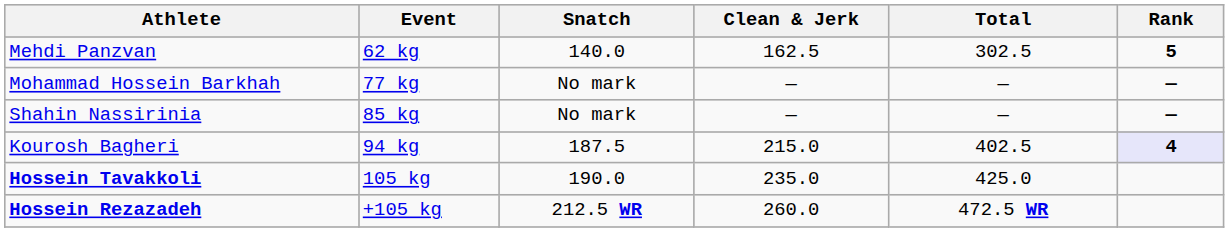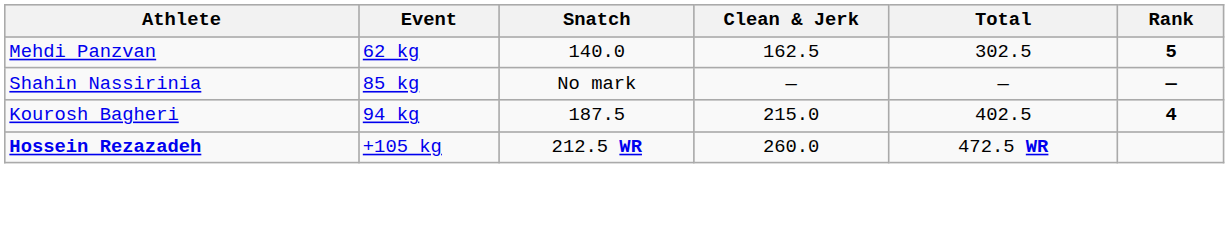 <table class="wikitable" width="60%" style="text-align:center; font-size:90%">
 <tr>
 <th width="20%">Athlete</th>
 <th width="8%">Event</th>
 <th width="11%">Snatch</th>
 <th width="11%">Clean & Jerk</th>
 <th width="13%">Total</th>
 <th width="6%">Rank</th>
 </tr>
 <tr>
 <td align="left"><a href='#'>Mehdi Panzvan</a></td>
 <td align="left"><a href='#'>62 kg</a></td>
 <td>140.0</td>
 <td>162.5</td>
 <td>302.5</td>
 <td><strong>5</strong></td>
 </tr>
 <tr>
-<td align="left"><a href='#'>Mohammad Hossein Barkhah</a></td>
-<td align="left"><a href='#'>77 kg</a></td>
-<td>No mark</td>
-<td>—</td>
-<td>—</td>
-<td><strong>—</strong></td>
-</tr>
-<tr>
 <td align="left"><a href='#'>Shahin Nassirinia</a></td>
 <td align="left"><a href='#'>85 kg</a></td>
 <td>No mark</td>
 <td>—</td>
 <td>—</td>
 <td><strong>—</strong></td>
 </tr>
 <tr>
 <td align="left"><a href='#'>Kourosh Bagheri</a></td>
 <td align="left"><a href='#'>94 kg</a></td>
 <td>187.5</td>
 <td>215.0</td>
 <td>402.5</td>
-<td style="background: lavender;"><strong>4</strong></td>
-</tr>
-<tr>
-<td align="left"><strong><a href='#'>Hossein Tavakkoli</a></strong></td>
-<td align="left"><a href='#'>105 kg</a></td>
-<td>190.0</td>
-<td>235.0</td>
-<td>425.0</td>
-<td></td>
+<td><strong>4</strong></td>
 </tr>
 <tr>
 <td align="left"><strong><a href='#'>Hossein Rezazadeh</a></strong></td>
 <td align="left"><a href='#'>+105 kg</a></td>
 <td>212.5 <strong><a href='#'>WR</a></strong></td>
 <td>260.0</td>
 <td>472.5 <strong><a href='#'>WR</a></strong></td>
 <td></td>
 </tr>
 </table>
